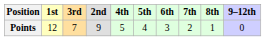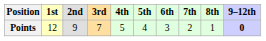 <table class="wikitable" style="font-size:95%; text-align:center">
 <tr>
 <th>Position</th>
 <td style="background:#ffffbf;"> <strong>1st</strong> </td>
+<td style="background:#dfdfdf;"> <strong>2nd</strong> </td>
 <td style="background:#ffdf9f;"> <strong>3rd</strong> </td>
-<td style="background:#dfdfdf;"> <strong>2nd</strong> </td>
 <td style="background:#dfffdf;"> <strong>4th</strong> </td>
 <td style="background:#dfffdf;"> <strong>5th</strong> </td>
 <td style="background:#dfffdf;"> <strong>6th</strong> </td>
 <td style="background:#dfffdf;"> <strong>7th</strong> </td>
 <td style="background:#dfffdf;"> <strong>8th</strong> </td>
 <td style="background:#CFCFFF;"> <strong>9–12th</strong> </td>
 </tr>
 <tr>
 <th>Points</th>
 <td style="background:#ffffbf;">12</td>
+<td style="background:#dfdfdf;">9</td>
 <td style="background:#ffdf9f;">7</td>
-<td style="background:#dfdfdf;">9</td>
 <td style="background:#dfffdf;">5</td>
 <td style="background:#dfffdf;">4</td>
 <td style="background:#dfffdf;">3</td>
 <td style="background:#dfffdf;">2</td>
 <td style="background:#dfffdf;">1</td>
-<td style="background:#CFCFFF;">0</td>
+<td style="background:#CFCFFF;"><strong>0</strong></td>
 </tr>
 </table>
